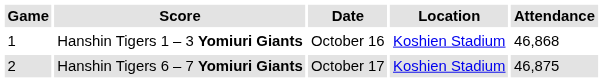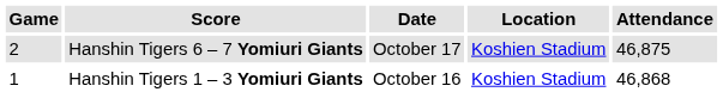 <table border="0" cellspacing="3" cellpadding="3">
 <tr style="background: #e3e3e3;">
 <th>Game</th>
 <th>Score</th>
 <th>Date</th>
 <th>Location</th>
 <th>Attendance</th>
 </tr>
+<tr style="background: #e3e3e3;">
+<td>2</td>
+<td>Hanshin Tigers 6 – 7 <strong>Yomiuri Giants</strong></td>
+<td>October 17</td>
+<td><a href='#'>Koshien Stadium</a></td>
+<td>46,875</td>
+</tr>
 <tr>
 <td>1</td>
 <td>Hanshin Tigers 1 – 3 <strong>Yomiuri Giants</strong></td>
 <td>October 16</td>
 <td><a href='#'>Koshien Stadium</a></td>
 <td>46,868</td>
 </tr>
-<tr style="background: #e3e3e3;">
-<td>2</td>
-<td>Hanshin Tigers 6 – 7 <strong>Yomiuri Giants</strong></td>
-<td>October 17</td>
-<td><a href='#'>Koshien Stadium</a></td>
-<td>46,875</td>
-</tr>
 </table>
